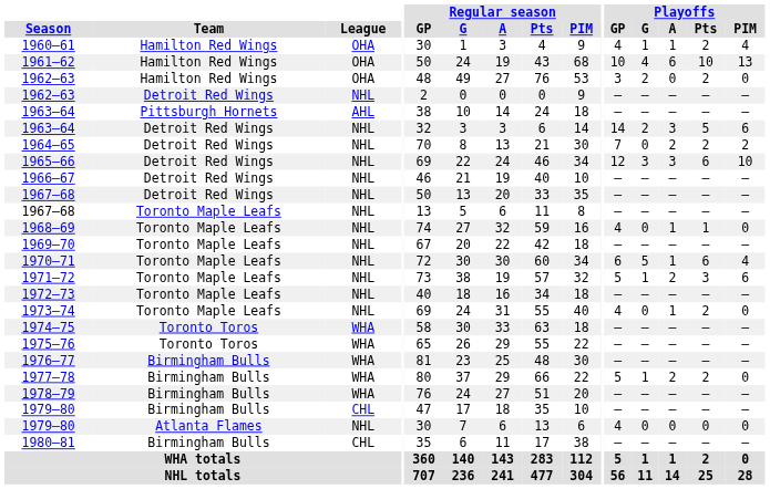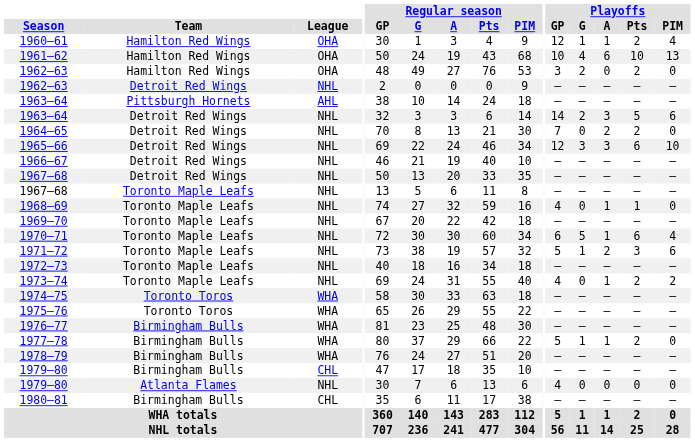 <table border="0" cellpadding="1" cellspacing="0" style="text-align:center; width:60em">
 <tr bgcolor="#e0e0e0">
 <th colspan="3" bgcolor="#ffffff"></th>
 <th rowspan="100" bgcolor="#ffffff"></th>
 <th colspan="5"><a href='#'>Regular season</a></th>
 <th rowspan="100" bgcolor="#ffffff"></th>
 <th colspan="5"><a href='#'>Playoffs</a></th>
 </tr>
 <tr bgcolor="#e0e0e0">
 <th><a href='#'>Season</a></th>
 <th>Team</th>
 <th>League</th>
 <th>GP</th>
 <th><a href='#'>G</a></th>
 <th><a href='#'>A</a></th>
 <th><a href='#'>Pts</a></th>
 <th><a href='#'>PIM</a></th>
 <th>GP</th>
 <th>G</th>
 <th>A</th>
 <th>Pts</th>
 <th>PIM</th>
 </tr>
 <tr>
 <td><a href='#'>1960–61</a></td>
 <td><a href='#'>Hamilton Red Wings</a></td>
 <td><a href='#'>OHA</a></td>
 <td>30</td>
 <td>1</td>
 <td>3</td>
 <td>4</td>
 <td>9</td>
-<td>4</td>
+<td>12</td>
 <td>1</td>
 <td>1</td>
 <td>2</td>
 <td>4</td>
 </tr>
 <tr bgcolor="#f0f0f0">
 <td><a href='#'>1961–62</a></td>
 <td>Hamilton Red Wings</td>
 <td>OHA</td>
 <td>50</td>
 <td>24</td>
 <td>19</td>
 <td>43</td>
 <td>68</td>
 <td>10</td>
 <td>4</td>
 <td>6</td>
 <td>10</td>
 <td>13</td>
 </tr>
 <tr>
 <td><a href='#'>1962–63</a></td>
 <td>Hamilton Red Wings</td>
 <td>OHA</td>
 <td>48</td>
 <td>49</td>
 <td>27</td>
 <td>76</td>
 <td>53</td>
 <td>3</td>
 <td>2</td>
 <td>0</td>
 <td>2</td>
 <td>0</td>
 </tr>
 <tr bgcolor="#f0f0f0">
 <td><a href='#'>1962–63</a></td>
 <td><a href='#'>Detroit Red Wings</a></td>
 <td><a href='#'>NHL</a></td>
 <td>2</td>
 <td>0</td>
 <td>0</td>
 <td>0</td>
 <td>9</td>
 <td>—</td>
 <td>—</td>
 <td>—</td>
 <td>—</td>
 <td>—</td>
 </tr>
 <tr>
 <td><a href='#'>1963–64</a></td>
 <td><a href='#'>Pittsburgh Hornets</a></td>
 <td><a href='#'>AHL</a></td>
 <td>38</td>
 <td>10</td>
 <td>14</td>
 <td>24</td>
 <td>18</td>
 <td>—</td>
 <td>—</td>
 <td>—</td>
 <td>—</td>
 <td>—</td>
 </tr>
 <tr bgcolor="#f0f0f0">
 <td><a href='#'>1963–64</a></td>
 <td>Detroit Red Wings</td>
 <td>NHL</td>
 <td>32</td>
 <td>3</td>
 <td>3</td>
 <td>6</td>
 <td>14</td>
 <td>14</td>
 <td>2</td>
 <td>3</td>
 <td>5</td>
 <td>6</td>
 </tr>
 <tr>
 <td><a href='#'>1964–65</a></td>
 <td>Detroit Red Wings</td>
 <td>NHL</td>
 <td>70</td>
 <td>8</td>
 <td>13</td>
 <td>21</td>
 <td>30</td>
 <td>7</td>
 <td>0</td>
 <td>2</td>
 <td>2</td>
-<td>2</td>
+<td>0</td>
 </tr>
 <tr bgcolor="#f0f0f0">
 <td><a href='#'>1965–66</a></td>
 <td>Detroit Red Wings</td>
 <td>NHL</td>
 <td>69</td>
 <td>22</td>
 <td>24</td>
 <td>46</td>
 <td>34</td>
 <td>12</td>
 <td>3</td>
 <td>3</td>
 <td>6</td>
 <td>10</td>
 </tr>
 <tr>
 <td><a href='#'>1966–67</a></td>
 <td>Detroit Red Wings</td>
 <td>NHL</td>
 <td>46</td>
 <td>21</td>
 <td>19</td>
 <td>40</td>
 <td>10</td>
 <td>—</td>
 <td>—</td>
 <td>—</td>
 <td>—</td>
 <td>—</td>
 </tr>
 <tr bgcolor="#f0f0f0">
 <td><a href='#'>1967–68</a></td>
 <td>Detroit Red Wings</td>
 <td>NHL</td>
 <td>50</td>
 <td>13</td>
 <td>20</td>
 <td>33</td>
 <td>35</td>
 <td>—</td>
 <td>—</td>
 <td>—</td>
 <td>—</td>
 <td>—</td>
 </tr>
 <tr>
 <td>1967–68</td>
 <td><a href='#'>Toronto Maple Leafs</a></td>
 <td>NHL</td>
 <td>13</td>
 <td>5</td>
 <td>6</td>
 <td>11</td>
 <td>8</td>
 <td>—</td>
 <td>—</td>
 <td>—</td>
 <td>—</td>
 <td>—</td>
 </tr>
 <tr bgcolor="#f0f0f0">
 <td><a href='#'>1968–69</a></td>
 <td>Toronto Maple Leafs</td>
 <td>NHL</td>
 <td>74</td>
 <td>27</td>
 <td>32</td>
 <td>59</td>
 <td>16</td>
 <td>4</td>
 <td>0</td>
 <td>1</td>
 <td>1</td>
 <td>0</td>
 </tr>
 <tr>
 <td><a href='#'>1969–70</a></td>
 <td>Toronto Maple Leafs</td>
 <td>NHL</td>
 <td>67</td>
 <td>20</td>
 <td>22</td>
 <td>42</td>
 <td>18</td>
 <td>—</td>
 <td>—</td>
 <td>—</td>
 <td>—</td>
 <td>—</td>
 </tr>
 <tr bgcolor="#f0f0f0">
 <td><a href='#'>1970–71</a></td>
 <td>Toronto Maple Leafs</td>
 <td>NHL</td>
 <td>72</td>
 <td>30</td>
 <td>30</td>
 <td>60</td>
 <td>34</td>
 <td>6</td>
 <td>5</td>
 <td>1</td>
 <td>6</td>
 <td>4</td>
 </tr>
 <tr>
 <td><a href='#'>1971–72</a></td>
 <td>Toronto Maple Leafs</td>
 <td>NHL</td>
 <td>73</td>
 <td>38</td>
 <td>19</td>
 <td>57</td>
 <td>32</td>
 <td>5</td>
 <td>1</td>
 <td>2</td>
 <td>3</td>
 <td>6</td>
 </tr>
 <tr bgcolor="#f0f0f0">
 <td><a href='#'>1972–73</a></td>
 <td>Toronto Maple Leafs</td>
 <td>NHL</td>
 <td>40</td>
 <td>18</td>
 <td>16</td>
 <td>34</td>
 <td>18</td>
 <td>—</td>
 <td>—</td>
 <td>—</td>
 <td>—</td>
 <td>—</td>
 </tr>
 <tr>
 <td><a href='#'>1973–74</a></td>
 <td>Toronto Maple Leafs</td>
 <td>NHL</td>
 <td>69</td>
 <td>24</td>
 <td>31</td>
 <td>55</td>
 <td>40</td>
 <td>4</td>
 <td>0</td>
 <td>1</td>
 <td>2</td>
-<td>0</td>
+<td>2</td>
 </tr>
 <tr bgcolor="#f0f0f0">
 <td><a href='#'>1974–75</a></td>
 <td><a href='#'>Toronto Toros</a></td>
 <td><a href='#'>WHA</a></td>
 <td>58</td>
 <td>30</td>
 <td>33</td>
 <td>63</td>
 <td>18</td>
 <td>—</td>
 <td>—</td>
 <td>—</td>
 <td>—</td>
 <td>—</td>
 </tr>
 <tr>
 <td><a href='#'>1975–76</a></td>
 <td>Toronto Toros</td>
 <td>WHA</td>
 <td>65</td>
 <td>26</td>
 <td>29</td>
 <td>55</td>
 <td>22</td>
 <td>—</td>
 <td>—</td>
 <td>—</td>
 <td>—</td>
 <td>—</td>
 </tr>
 <tr bgcolor="#f0f0f0">
 <td><a href='#'>1976–77</a></td>
 <td><a href='#'>Birmingham Bulls</a></td>
 <td>WHA</td>
 <td>81</td>
 <td>23</td>
 <td>25</td>
 <td>48</td>
 <td>30</td>
 <td>—</td>
 <td>—</td>
 <td>—</td>
 <td>—</td>
 <td>—</td>
 </tr>
 <tr>
 <td><a href='#'>1977–78</a></td>
 <td>Birmingham Bulls</td>
 <td>WHA</td>
 <td>80</td>
 <td>37</td>
 <td>29</td>
 <td>66</td>
 <td>22</td>
 <td>5</td>
 <td>1</td>
-<td>2</td>
+<td>1</td>
 <td>2</td>
 <td>0</td>
 </tr>
 <tr bgcolor="#f0f0f0">
 <td><a href='#'>1978–79</a></td>
 <td>Birmingham Bulls</td>
 <td>WHA</td>
 <td>76</td>
 <td>24</td>
 <td>27</td>
 <td>51</td>
 <td>20</td>
 <td>—</td>
 <td>—</td>
 <td>—</td>
 <td>—</td>
 <td>—</td>
 </tr>
 <tr>
 <td><a href='#'>1979–80</a></td>
 <td>Birmingham Bulls</td>
 <td><a href='#'>CHL</a></td>
 <td>47</td>
 <td>17</td>
 <td>18</td>
 <td>35</td>
 <td>10</td>
 <td>—</td>
 <td>—</td>
 <td>—</td>
 <td>—</td>
 <td>—</td>
 </tr>
 <tr bgcolor="#f0f0f0">
 <td><a href='#'>1979–80</a></td>
 <td><a href='#'>Atlanta Flames</a></td>
 <td>NHL</td>
 <td>30</td>
 <td>7</td>
 <td>6</td>
 <td>13</td>
 <td>6</td>
 <td>4</td>
 <td>0</td>
 <td>0</td>
 <td>0</td>
 <td>0</td>
 </tr>
 <tr>
 <td><a href='#'>1980–81</a></td>
 <td>Birmingham Bulls</td>
 <td>CHL</td>
 <td>35</td>
 <td>6</td>
 <td>11</td>
 <td>17</td>
 <td>38</td>
 <td>—</td>
 <td>—</td>
 <td>—</td>
 <td>—</td>
 <td>—</td>
 </tr>
 <tr bgcolor="#e0e0e0">
 <th colspan="3">WHA totals</th>
 <th>360</th>
 <th>140</th>
 <th>143</th>
 <th>283</th>
 <th>112</th>
 <th>5</th>
 <th>1</th>
 <th>1</th>
 <th>2</th>
 <th>0</th>
 </tr>
 <tr bgcolor="#e0e0e0">
 <th colspan="3">NHL totals</th>
 <th>707</th>
 <th>236</th>
 <th>241</th>
 <th>477</th>
 <th>304</th>
 <th>56</th>
 <th>11</th>
 <th>14</th>
 <th>25</th>
 <th>28</th>
 </tr>
 </table>
